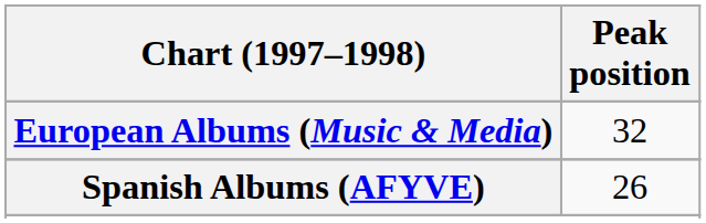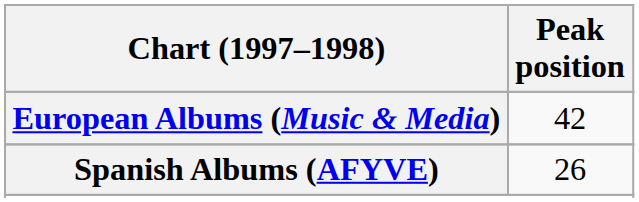 <table class="wikitable sortable plainrowheaders" style="text-align:center">
 <tr>
 <th scope="col">Chart (1997–1998)</th>
 <th scope="col">Peak<br>position</th>
 </tr>
 <tr>
 </tr>
 <tr>
 </tr>
 <tr>
 </tr>
 <tr>
 </tr>
 <tr>
 </tr>
 <tr>
 </tr>
 <tr>
 <th scope="row"><a href='#'>European Albums</a> (<em><a href='#'>Music & Media</a></em>)</th>
-<td>32</td>
+<td>42</td>
 </tr>
 <tr>
 </tr>
 <tr>
 </tr>
 <tr>
 </tr>
 <tr>
 </tr>
 <tr>
 <th scope="row">Spanish Albums (<a href='#'>AFYVE</a>)</th>
 <td>26</td>
 </tr>
 <tr>
 </tr>
 <tr>
 </tr>
 <tr>
 </tr>
 <tr>
 </tr>
 </table>
